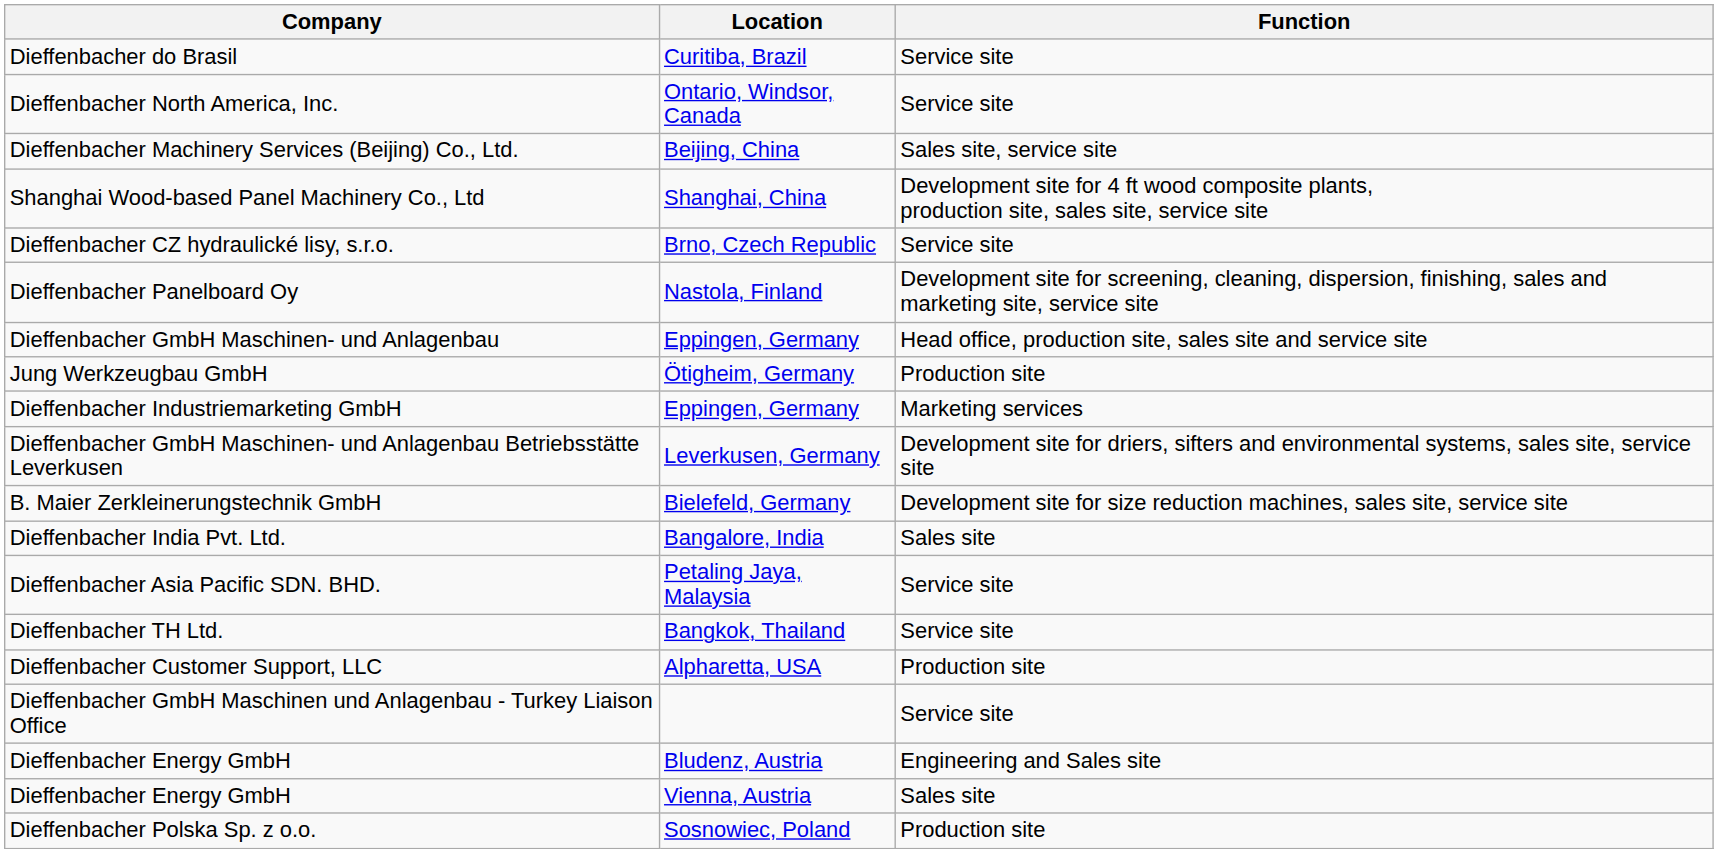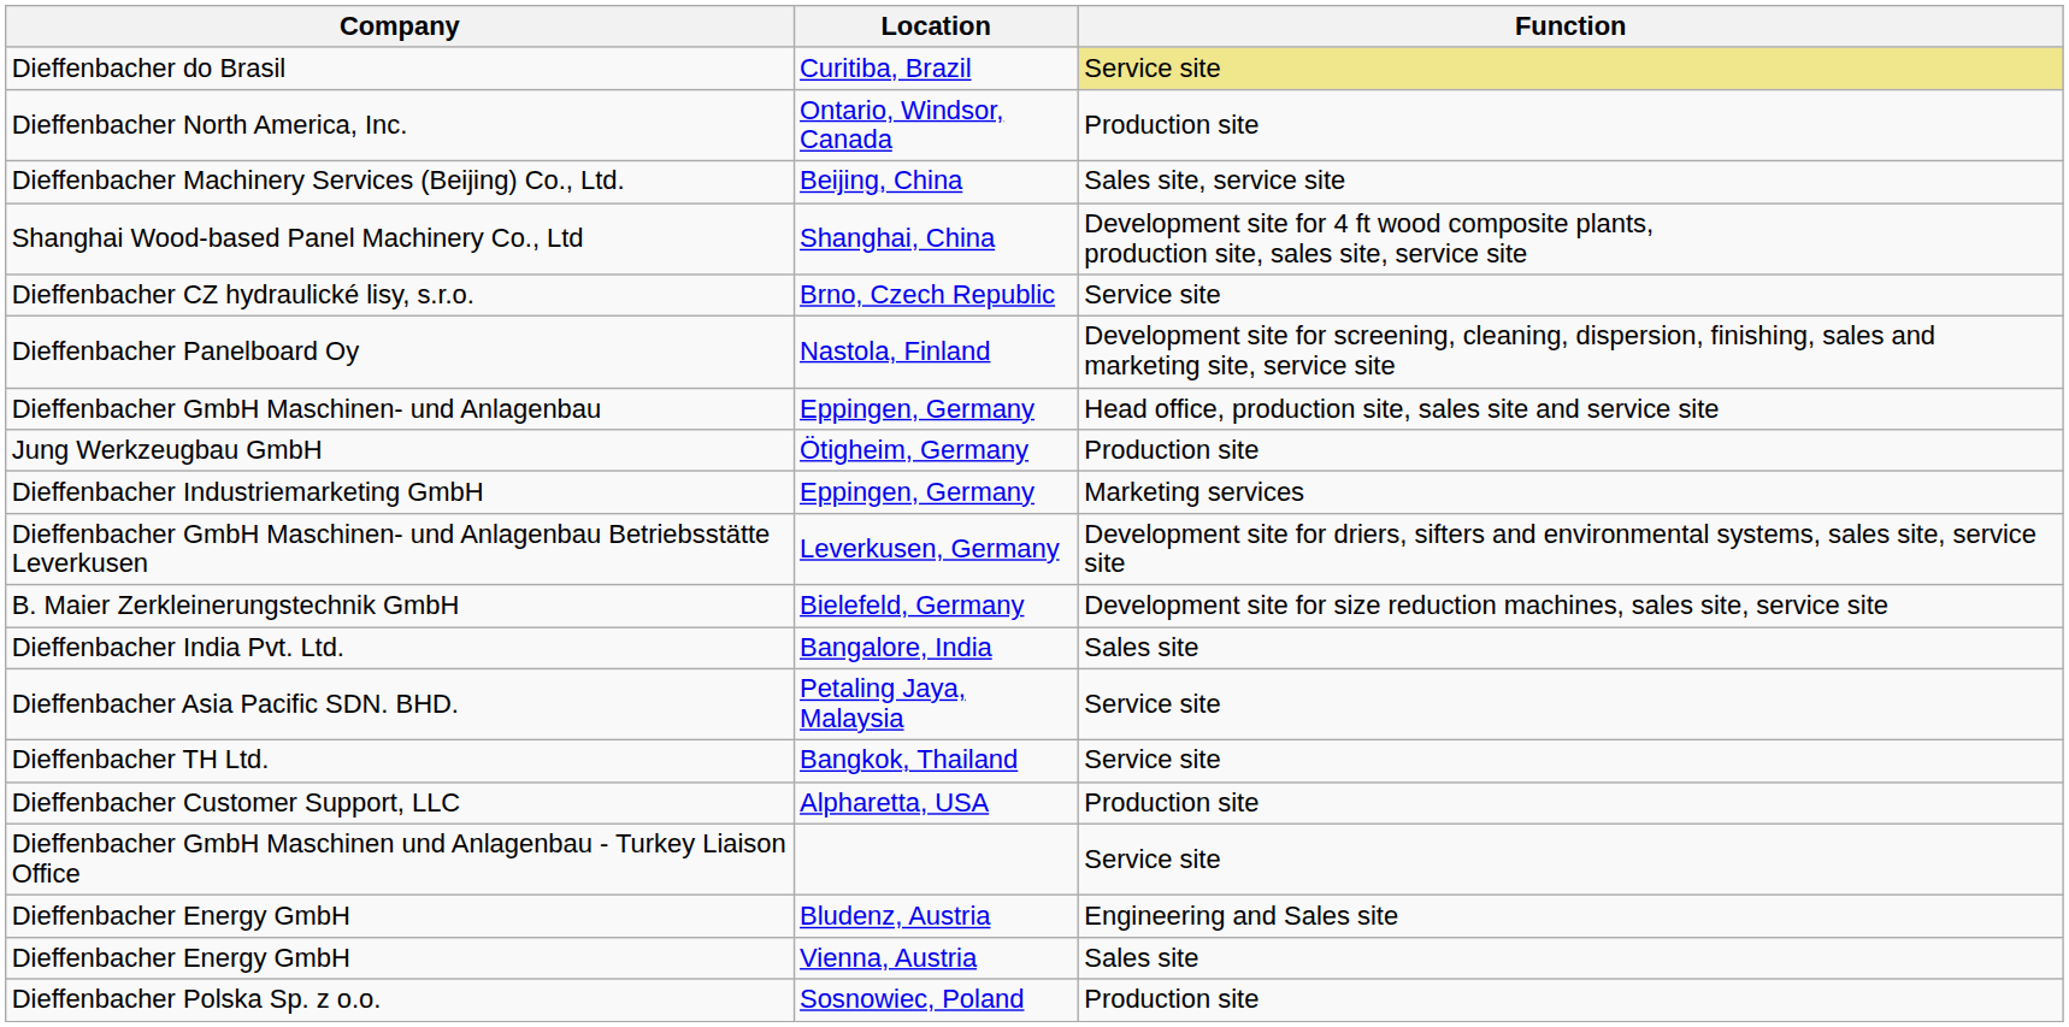 <table class="wikitable sortable mw-collapsible">
 <tr>
 <th>Company</th>
 <th>Location</th>
 <th>Function</th>
 </tr>
 <tr>
 <td>Dieffenbacher do Brasil</td>
 <td><a href='#'>Curitiba, Brazil</a></td>
-<td>Service site</td>
+<td style="background: khaki;">Service site</td>
 </tr>
 <tr>
 <td>Dieffenbacher North America, Inc.</td>
 <td><a href='#'>Ontario, Windsor, Canada</a></td>
-<td>Service site</td>
+<td>Production site</td>
 </tr>
 <tr>
 <td>Dieffenbacher Machinery Services (Beijing) Co., Ltd.</td>
 <td><a href='#'>Beijing, China</a></td>
 <td>Sales site, service site</td>
 </tr>
 <tr>
 <td>Shanghai Wood-based Panel Machinery Co., Ltd</td>
 <td><a href='#'>Shanghai, China</a></td>
 <td>Development site for 4 ft wood composite plants,<br>production site, sales site, service site</td>
 </tr>
 <tr>
 <td>Dieffenbacher CZ hydraulické lisy, s.r.o.</td>
 <td><a href='#'>Brno, Czech Republic</a></td>
 <td>Service site</td>
 </tr>
 <tr>
 <td>Dieffenbacher Panelboard Oy</td>
 <td><a href='#'>Nastola, Finland</a></td>
 <td>Development site for screening, cleaning, dispersion, finishing, sales and marketing site, service site</td>
 </tr>
 <tr>
 <td>Dieffenbacher GmbH Maschinen- und Anlagenbau</td>
 <td><a href='#'>Eppingen, Germany</a></td>
 <td>Head office, production site, sales site and service site</td>
 </tr>
 <tr>
 <td>Jung Werkzeugbau GmbH</td>
 <td><a href='#'>Ötigheim, Germany</a></td>
 <td>Production site</td>
 </tr>
 <tr>
 <td>Dieffenbacher Industriemarketing GmbH</td>
 <td><a href='#'>Eppingen, Germany</a></td>
 <td>Marketing services</td>
 </tr>
 <tr>
 <td>Dieffenbacher GmbH Maschinen- und Anlagenbau Betriebsstätte Leverkusen</td>
 <td><a href='#'>Leverkusen, Germany</a></td>
 <td>Development site for driers, sifters and environmental systems, sales site, service site</td>
 </tr>
 <tr>
 <td>B. Maier Zerkleinerungstechnik GmbH</td>
 <td><a href='#'>Bielefeld, Germany</a></td>
 <td>Development site for size reduction machines, sales site, service site</td>
 </tr>
 <tr>
 <td>Dieffenbacher India Pvt. Ltd.</td>
 <td><a href='#'>Bangalore, India</a></td>
 <td>Sales site</td>
 </tr>
 <tr>
 <td>Dieffenbacher Asia Pacific SDN. BHD.</td>
 <td><a href='#'>Petaling Jaya, Malaysia</a></td>
 <td>Service site</td>
 </tr>
 <tr>
 <td>Dieffenbacher TH Ltd.</td>
 <td><a href='#'>Bangkok, Thailand</a></td>
 <td>Service site</td>
 </tr>
 <tr>
 <td>Dieffenbacher Customer Support, LLC</td>
 <td><a href='#'>Alpharetta, USA</a></td>
 <td>Production site</td>
 </tr>
 <tr>
 <td>Dieffenbacher GmbH Maschinen und Anlagenbau - Turkey Liaison Office</td>
 <td></td>
 <td>Service site</td>
 </tr>
 <tr>
 <td>Dieffenbacher Energy GmbH</td>
 <td><a href='#'>Bludenz, Austria</a></td>
 <td>Engineering and Sales site</td>
 </tr>
 <tr>
 <td>Dieffenbacher Energy GmbH</td>
 <td><a href='#'>Vienna, Austria</a></td>
 <td>Sales site</td>
 </tr>
 <tr>
 <td>Dieffenbacher Polska Sp. z o.o.</td>
 <td><a href='#'>Sosnowiec, Poland</a></td>
 <td>Production site</td>
 </tr>
 </table>
